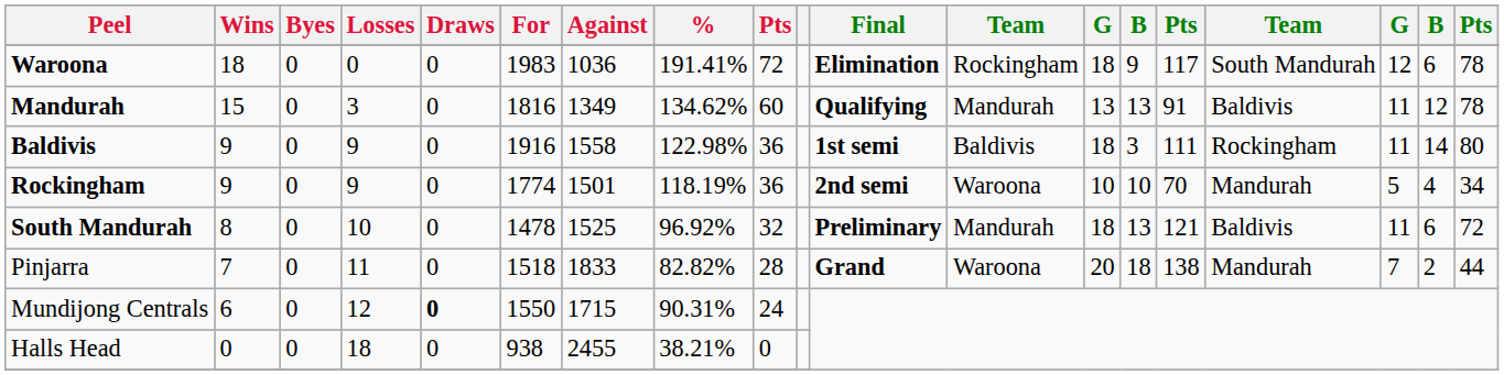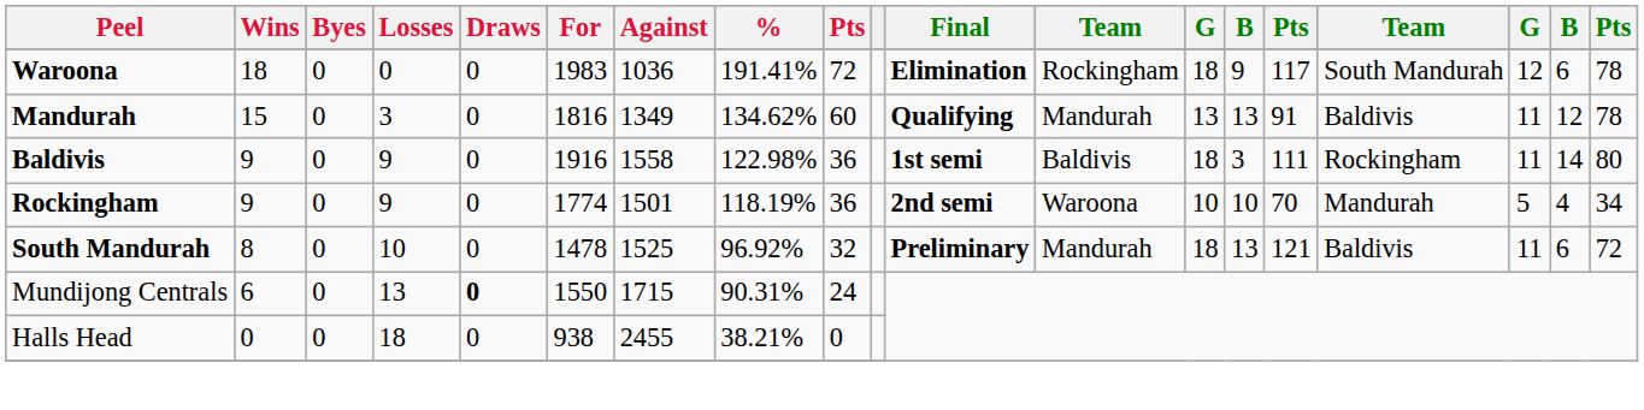 <table style="font-size: 85%; text-align: left;" class="wikitable">
 <tr>
 <th style="color:crimson">Peel</th>
 <th style="color:crimson">Wins</th>
 <th style="color:crimson">Byes</th>
 <th style="color:crimson">Losses</th>
 <th style="color:crimson">Draws</th>
 <th style="color:crimson">For</th>
 <th style="color:crimson">Against</th>
 <th style="color:crimson">%</th>
 <th style="color:crimson">Pts</th>
 <th></th>
 <th style="color:green">Final</th>
 <th style="color:green">Team</th>
 <th style="color:green">G</th>
 <th style="color:green">B</th>
 <th style="color:green">Pts</th>
 <th style="color:green">Team</th>
 <th style="color:green">G</th>
 <th style="color:green">B</th>
 <th style="color:green">Pts</th>
 </tr>
 <tr>
 </tr>
 <tr>
 </tr>
 <tr>
 <td><strong>	Waroona	</strong></td>
 <td>18</td>
 <td>0</td>
 <td>0</td>
 <td>0</td>
 <td>1983</td>
 <td>1036</td>
 <td>191.41%</td>
 <td>72</td>
 <td></td>
 <td><strong>Elimination</strong></td>
 <td>Rockingham</td>
 <td>18</td>
 <td>9</td>
 <td>117</td>
 <td>South Mandurah</td>
 <td>12</td>
 <td>6</td>
 <td>78</td>
 </tr>
 <tr>
 <td><strong>	Mandurah	</strong></td>
 <td>15</td>
 <td>0</td>
 <td>3</td>
 <td>0</td>
 <td>1816</td>
 <td>1349</td>
 <td>134.62%</td>
 <td>60</td>
 <td></td>
 <td><strong>Qualifying</strong></td>
 <td>Mandurah</td>
 <td>13</td>
 <td>13</td>
 <td>91</td>
 <td>Baldivis</td>
 <td>11</td>
 <td>12</td>
 <td>78</td>
 </tr>
 <tr>
 <td><strong>	Baldivis	</strong></td>
 <td>9</td>
 <td>0</td>
 <td>9</td>
 <td>0</td>
 <td>1916</td>
 <td>1558</td>
 <td>122.98%</td>
 <td>36</td>
 <td></td>
 <td><strong>1st semi</strong></td>
 <td>Baldivis</td>
 <td>18</td>
 <td>3</td>
 <td>111</td>
 <td>Rockingham</td>
 <td>11</td>
 <td>14</td>
 <td>80</td>
 </tr>
 <tr>
 <td><strong>	Rockingham	</strong></td>
 <td>9</td>
 <td>0</td>
 <td>9</td>
 <td>0</td>
 <td>1774</td>
 <td>1501</td>
 <td>118.19%</td>
 <td>36</td>
 <td></td>
 <td><strong>2nd semi</strong></td>
 <td>Waroona</td>
 <td>10</td>
 <td>10</td>
 <td>70</td>
 <td>Mandurah</td>
 <td>5</td>
 <td>4</td>
 <td>34</td>
 </tr>
 <tr>
 <td><strong>	South Mandurah	</strong></td>
 <td>8</td>
 <td>0</td>
 <td>10</td>
 <td>0</td>
 <td>1478</td>
 <td>1525</td>
 <td>96.92%</td>
 <td>32</td>
 <td></td>
 <td><strong>Preliminary</strong></td>
 <td>Mandurah</td>
 <td>18</td>
 <td>13</td>
 <td>121</td>
 <td>Baldivis</td>
 <td>11</td>
 <td>6</td>
 <td>72</td>
 </tr>
 <tr>
-<td>Pinjarra</td>
-<td>7</td>
-<td>0</td>
-<td>11</td>
-<td>0</td>
-<td>1518</td>
-<td>1833</td>
-<td>82.82%</td>
-<td>28</td>
-<td></td>
-<td><strong>Grand</strong></td>
-<td>Waroona</td>
-<td>20</td>
-<td>18</td>
-<td>138</td>
-<td>Mandurah</td>
-<td>7</td>
-<td>2</td>
-<td>44</td>
-</tr>
-<tr>
 <td>Mundijong Centrals</td>
 <td>6</td>
 <td>0</td>
-<td>12</td>
+<td>13</td>
 <td><strong>0</strong></td>
 <td>1550</td>
 <td>1715</td>
 <td>90.31%</td>
 <td>24</td>
 <td></td>
 </tr>
 <tr>
 <td>Halls Head</td>
 <td>0</td>
 <td>0</td>
 <td>18</td>
 <td>0</td>
 <td>938</td>
 <td>2455</td>
 <td>38.21%</td>
 <td>0</td>
 <td></td>
 </tr>
 <tr>
 </tr>
 </table>
